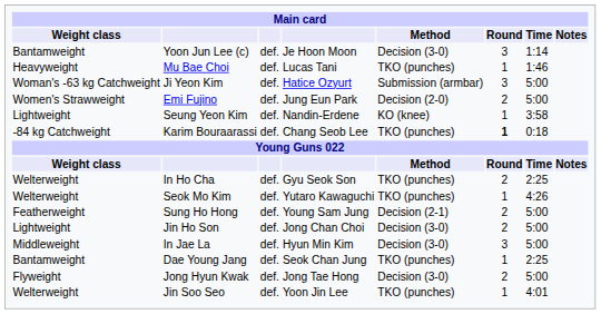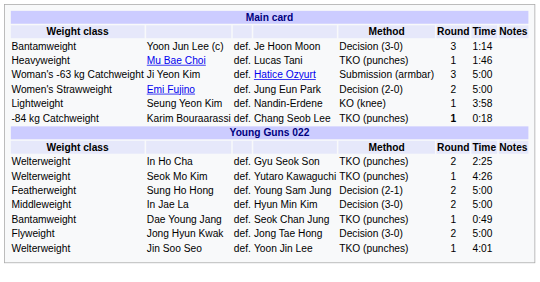 <table style="font-size: 84%; border: 1px solid darkgray; padding: 0.43em; background-color: #F8F9FA;">
 <tr>
 <th colspan="8" style="background-color: #ccf; color: #000080; text-align: center;">Main card</th>
 </tr>
 <tr>
 <th colspan="1" style="background-color: #E6E8FA; color: #000000; text-align: center;">Weight class</th>
 <th colspan="1" style="background-color: #E6E8FA; color: #000000; text-align: center;"></th>
 <th colspan="1" style="background-color: #E6E8FA; color: #000000; text-align: center;"></th>
 <th colspan="1" style="background-color: #E6E8FA; color: #000000; text-align: center;"></th>
 <th colspan="1" style="background-color: #E6E8FA; color: #000000; text-align: center;">Method</th>
 <th colspan="1" style="background-color: #E6E8FA; color: #000000; text-align: center;">Round</th>
 <th colspan="1" style="background-color: #E6E8FA; color: #000000; text-align: center;">Time</th>
 <th colspan="1" style="background-color: #E6E8FA; color: #000000; text-align: center;">Notes</th>
 </tr>
 <tr>
 <td>Bantamweight</td>
 <td> Yoon Jun Lee (c)</td>
 <td>def.</td>
 <td> Je Hoon Moon</td>
 <td>Decision (3-0)</td>
 <td align="center">3</td>
 <td>1:14</td>
 <td></td>
 </tr>
 <tr>
 <td>Heavyweight</td>
 <td> <a href='#'>Mu Bae Choi</a></td>
 <td>def.</td>
 <td> Lucas Tani</td>
 <td>TKO (punches)</td>
 <td align="center">1</td>
 <td>1:46</td>
 <td></td>
 </tr>
 <tr>
 <td>Woman's -63 kg Catchweight</td>
 <td> Ji Yeon Kim</td>
 <td>def.</td>
 <td> <a href='#'>Hatice Ozyurt</a></td>
 <td>Submission (armbar)</td>
 <td align="center">3</td>
 <td>5:00</td>
 <td></td>
 </tr>
 <tr>
 <td>Women's Strawweight</td>
 <td> <a href='#'>Emi Fujino</a></td>
 <td>def.</td>
 <td> Jung Eun Park</td>
 <td>Decision (2-0)</td>
 <td align="center">2</td>
 <td>5:00</td>
 <td></td>
 </tr>
 <tr>
 <td>Lightweight</td>
 <td> Seung Yeon Kim</td>
 <td>def.</td>
 <td> Nandin-Erdene</td>
 <td>KO (knee)</td>
 <td align="center">1</td>
 <td>3:58</td>
 <td></td>
 </tr>
 <tr>
 <td>-84 kg Catchweight</td>
 <td> Karim Bouraarassi</td>
 <td>def.</td>
 <td> Chang Seob Lee</td>
 <td>TKO (punches)</td>
 <td align="center"><strong>1</strong></td>
 <td>0:18</td>
 <td></td>
 </tr>
 <tr>
 <th colspan="8" style="background-color: #ccf; color: #000080; text-align: center;"><strong>Young Guns</strong> <strong>022</strong></th>
 </tr>
 <tr>
 <th colspan="1" style="background-color: #E6E8FA; color: #000000; text-align: center;">Weight class</th>
 <th colspan="1" style="background-color: #E6E8FA; color: #000000; text-align: center;"></th>
 <th colspan="1" style="background-color: #E6E8FA; color: #000000; text-align: center;"></th>
 <th colspan="1" style="background-color: #E6E8FA; color: #000000; text-align: center;"></th>
 <th colspan="1" style="background-color: #E6E8FA; color: #000000; text-align: center;">Method</th>
 <th colspan="1" style="background-color: #E6E8FA; color: #000000; text-align: center;">Round</th>
 <th colspan="1" style="background-color: #E6E8FA; color: #000000; text-align: center;">Time</th>
 <th colspan="1" style="background-color: #E6E8FA; color: #000000; text-align: center;">Notes</th>
 </tr>
 <tr>
 <td>Welterweight</td>
 <td> In Ho Cha</td>
 <td>def.</td>
 <td> Gyu Seok Son</td>
 <td>TKO (punches)</td>
 <td align="center">2</td>
 <td>2:25</td>
 <td></td>
 </tr>
 <tr>
 <td>Welterweight</td>
 <td> Seok Mo Kim</td>
 <td>def.</td>
 <td> Yutaro Kawaguchi</td>
 <td>TKO (punches)</td>
 <td align="center">1</td>
 <td>4:26</td>
 <td></td>
 </tr>
 <tr>
 <td>Featherweight</td>
 <td> Sung Ho Hong</td>
 <td>def.</td>
 <td> Young Sam Jung</td>
 <td>Decision (2-1)</td>
 <td align="center">2</td>
 <td>5:00</td>
 <td></td>
 </tr>
 <tr>
-<td>Lightweight</td>
-<td> Jin Ho Son</td>
-<td>def.</td>
-<td> Jong Chan Choi</td>
-<td>Decision (3-0)</td>
-<td align="center">2</td>
-<td>5:00</td>
-<td></td>
-</tr>
-<tr>
 <td>Middleweight</td>
 <td> In Jae La</td>
 <td>def.</td>
 <td> Hyun Min Kim</td>
 <td>Decision (3-0)</td>
-<td align="center">3</td>
+<td align="center">2</td>
 <td>5:00</td>
 <td></td>
 </tr>
 <tr>
 <td>Bantamweight</td>
 <td> Dae Young Jang</td>
 <td>def.</td>
 <td> Seok Chan Jung</td>
 <td>TKO (punches)</td>
 <td align="center">1</td>
-<td>2:25</td>
+<td>0:49</td>
 <td></td>
 </tr>
 <tr>
 <td>Flyweight</td>
 <td> Jong Hyun Kwak</td>
 <td>def.</td>
 <td> Jong Tae Hong</td>
 <td>Decision (3-0)</td>
 <td align="center">2</td>
 <td>5:00</td>
 <td></td>
 </tr>
 <tr>
 <td>Welterweight</td>
 <td> Jin Soo Seo</td>
 <td>def.</td>
 <td> Yoon Jin Lee</td>
 <td>TKO (punches)</td>
 <td align="center">1</td>
 <td>4:01</td>
 <td></td>
 </tr>
 <tr>
 </tr>
 </table>
